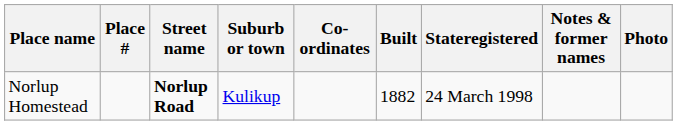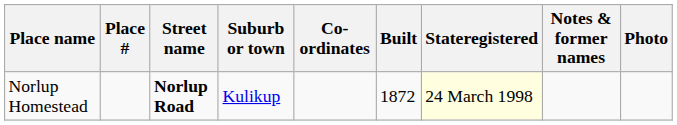 <table class="wikitable sortable">
 <tr>
 <th>Place name</th>
 <th>Place #</th>
 <th>Street name</th>
 <th>Suburb or town</th>
 <th>Co-ordinates</th>
 <th>Built</th>
 <th>Stateregistered</th>
 <th class="unsortable">Notes & former names</th>
 <th class="unsortable">Photo</th>
 </tr>
 <tr>
 <td>Norlup Homestead</td>
 <td></td>
 <td><strong>Norlup Road</strong></td>
 <td><a href='#'>Kulikup</a></td>
 <td></td>
-<td>1882</td>
-<td>24 March 1998</td>
+<td>1872</td>
+<td style="background: lightyellow;">24 March 1998</td>
 <td></td>
 <td></td>
 </tr>
 </table>
